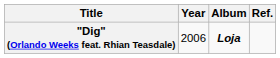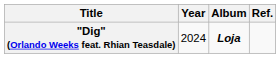 <table class="wikitable plainrowheaders" style="text-align:center;">
 <tr>
 <th scope="col">Title</th>
 <th scope="col">Year</th>
 <th scope="col">Album</th>
 <th>Ref.</th>
 </tr>
 <tr>
 <th scope="row">"Dig"<br><small>(<a href='#'>Orlando Weeks</a> feat. Rhian Teasdale)</small></th>
-<td rowspan="1">2006</td>
+<td rowspan="1">2024</td>
 <td rowspan="1"><strong><em>Loja</em></strong></td>
 <td></td>
 </tr>
 </table>
